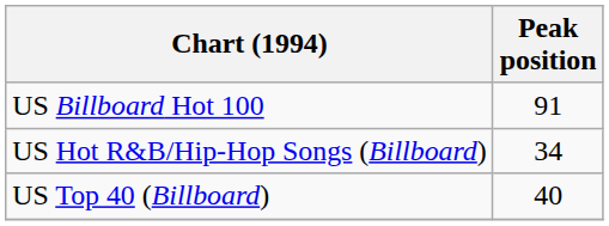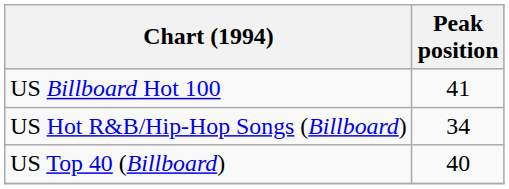 <table class="wikitable sortable">
 <tr>
 <th>Chart (1994)</th>
 <th>Peak<br>position</th>
 </tr>
 <tr>
 <td>US <a href='#'><em>Billboard</em> Hot 100</a></td>
-<td align="center">91</td>
+<td align="center">41</td>
 </tr>
 <tr>
 <td>US <a href='#'>Hot R&B/Hip-Hop Songs</a> (<em><a href='#'>Billboard</a></em>)</td>
 <td align="center">34</td>
 </tr>
 <tr>
 <td>US <a href='#'>Top 40</a> (<em><a href='#'>Billboard</a></em>)</td>
 <td align="center">40</td>
 </tr>
 <tr>
 </tr>
 </table>
